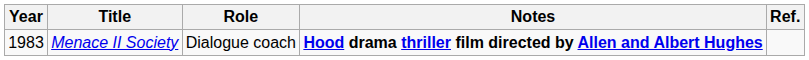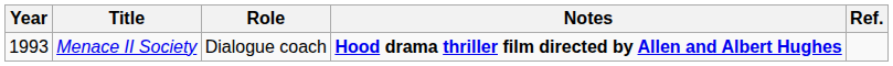 <table class="wikitable sortable">
 <tr>
 <th>Year</th>
 <th>Title</th>
 <th>Role</th>
 <th>Notes</th>
 <th>Ref.</th>
 </tr>
 <tr>
-<td>1983</td>
+<td>1993</td>
 <td><em><a href='#'>Menace II Society</a></em></td>
 <td>Dialogue coach</td>
 <td><strong><a href='#'>Hood</a> drama <a href='#'>thriller</a> film directed by <a href='#'>Allen and Albert Hughes</a></strong></td>
 <td></td>
 </tr>
 <tr>
 </tr>
 <tr>
 </tr>
 </table>
